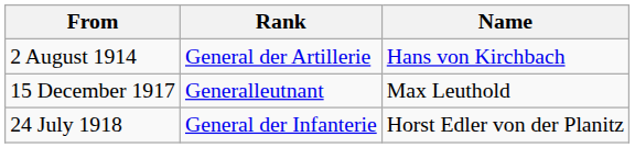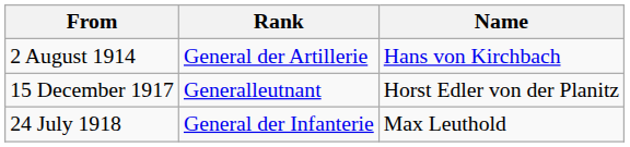 <table class="wikitable">
 <tr>
 <th>From</th>
 <th>Rank</th>
 <th>Name</th>
 </tr>
 <tr>
 <td>2 August 1914</td>
 <td><a href='#'>General der Artillerie</a></td>
 <td><a href='#'>Hans von Kirchbach</a></td>
 </tr>
 <tr>
 <td>15 December 1917</td>
 <td><a href='#'>Generalleutnant</a></td>
-<td>Max Leuthold</td>
+<td>Horst Edler von der Planitz</td>
 </tr>
 <tr>
 <td>24 July 1918</td>
 <td><a href='#'>General der Infanterie</a></td>
-<td>Horst Edler von der Planitz</td>
+<td>Max Leuthold</td>
 </tr>
 </table>
